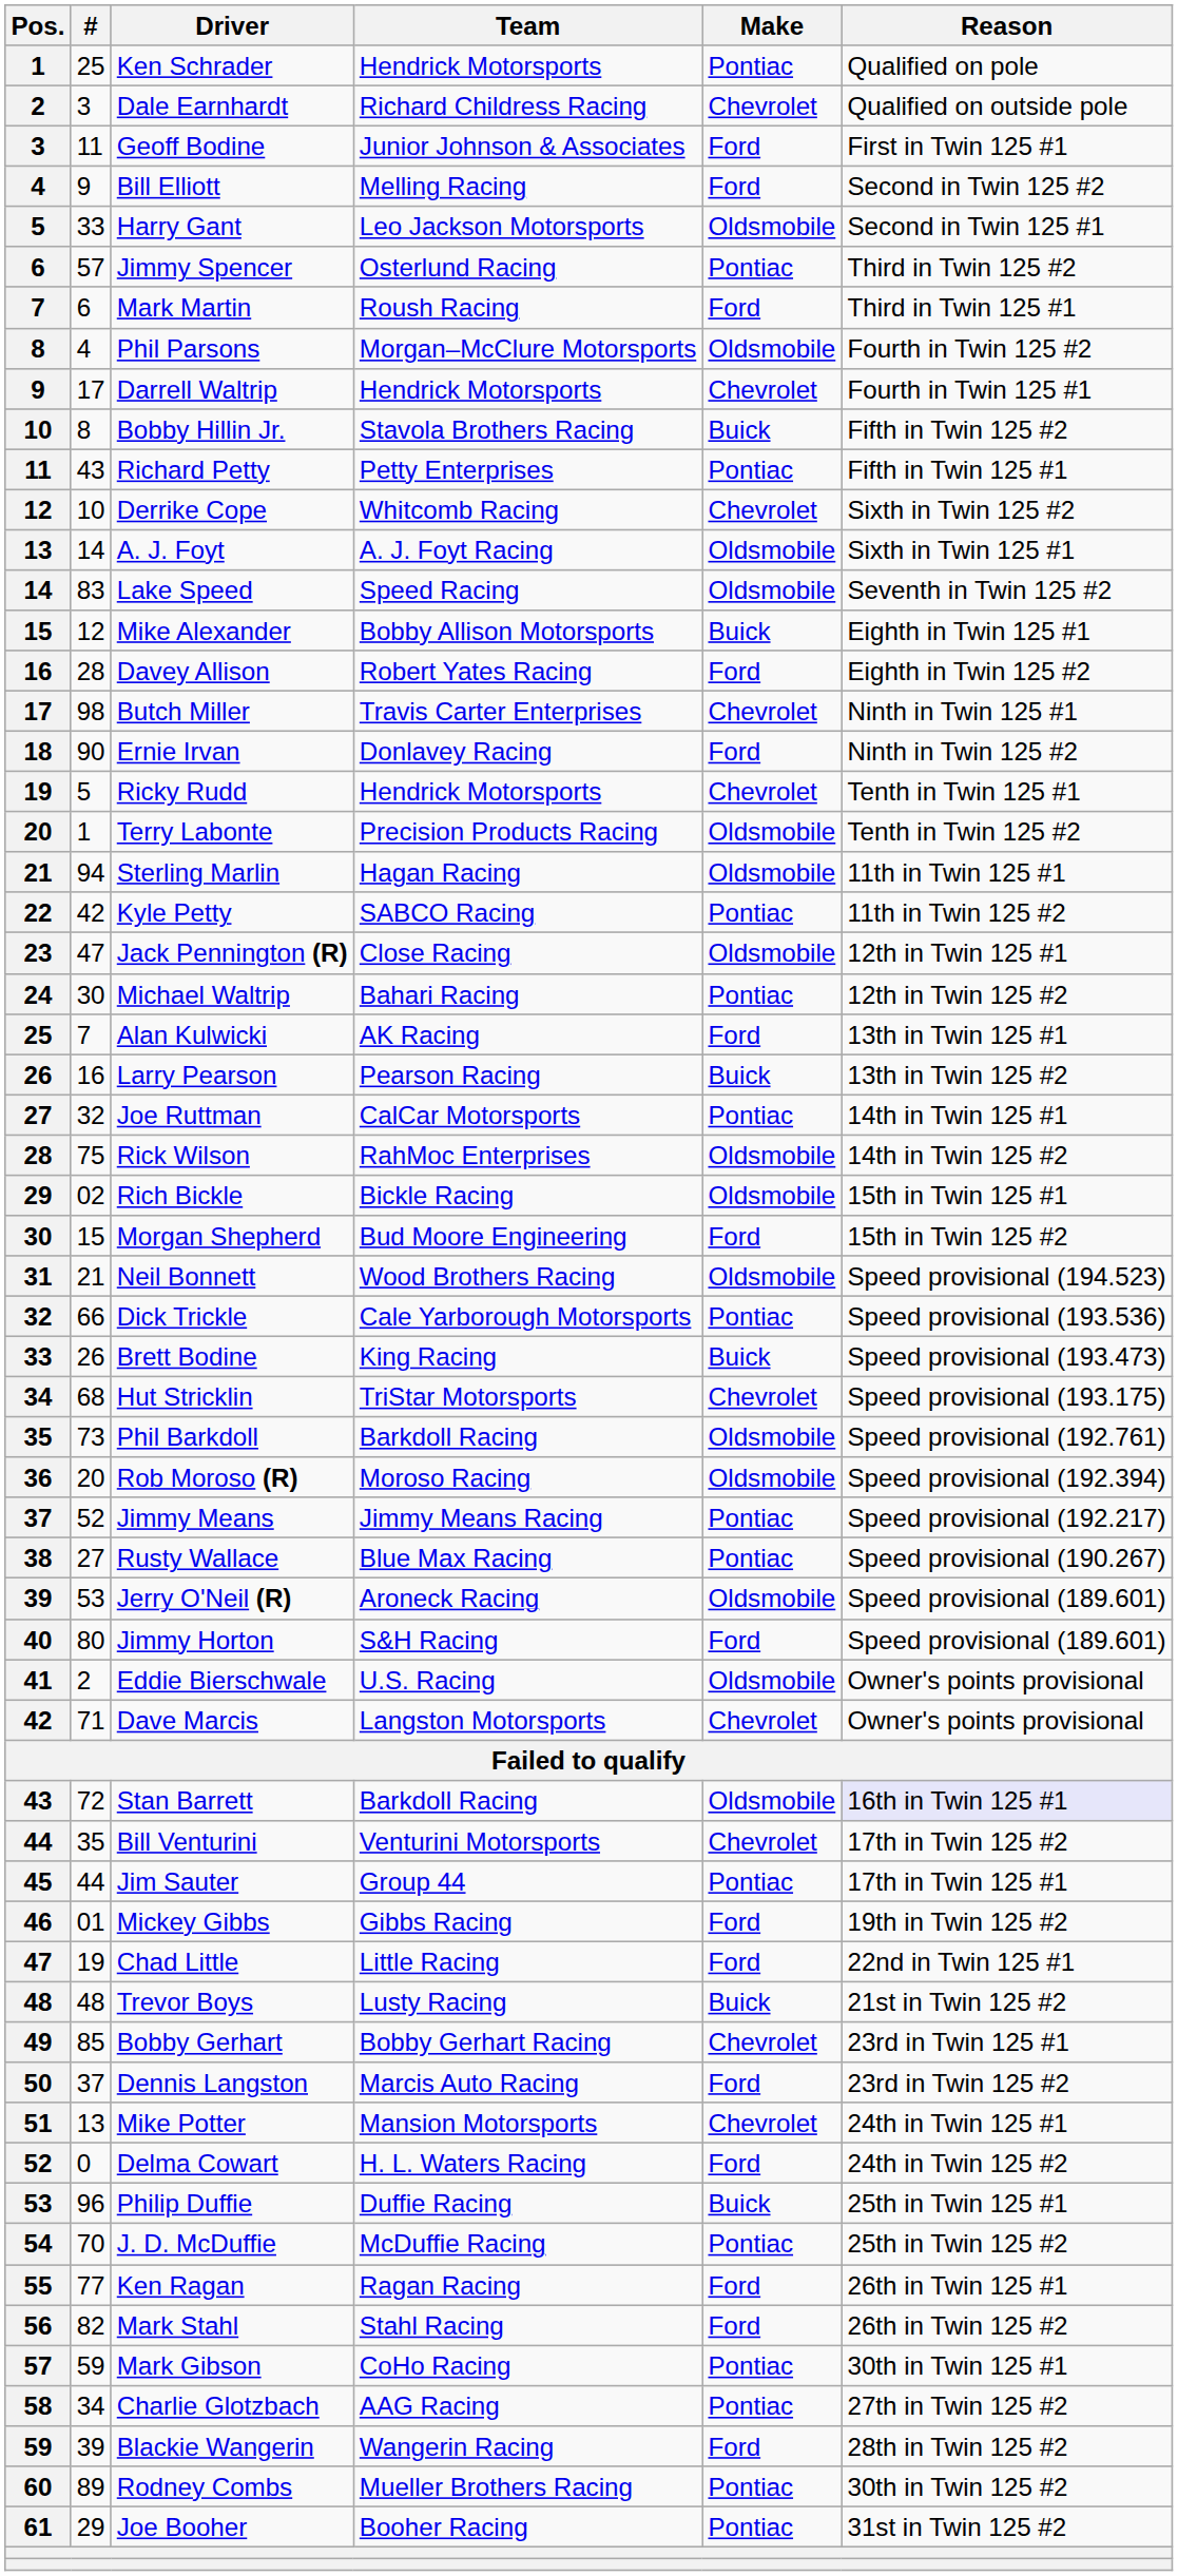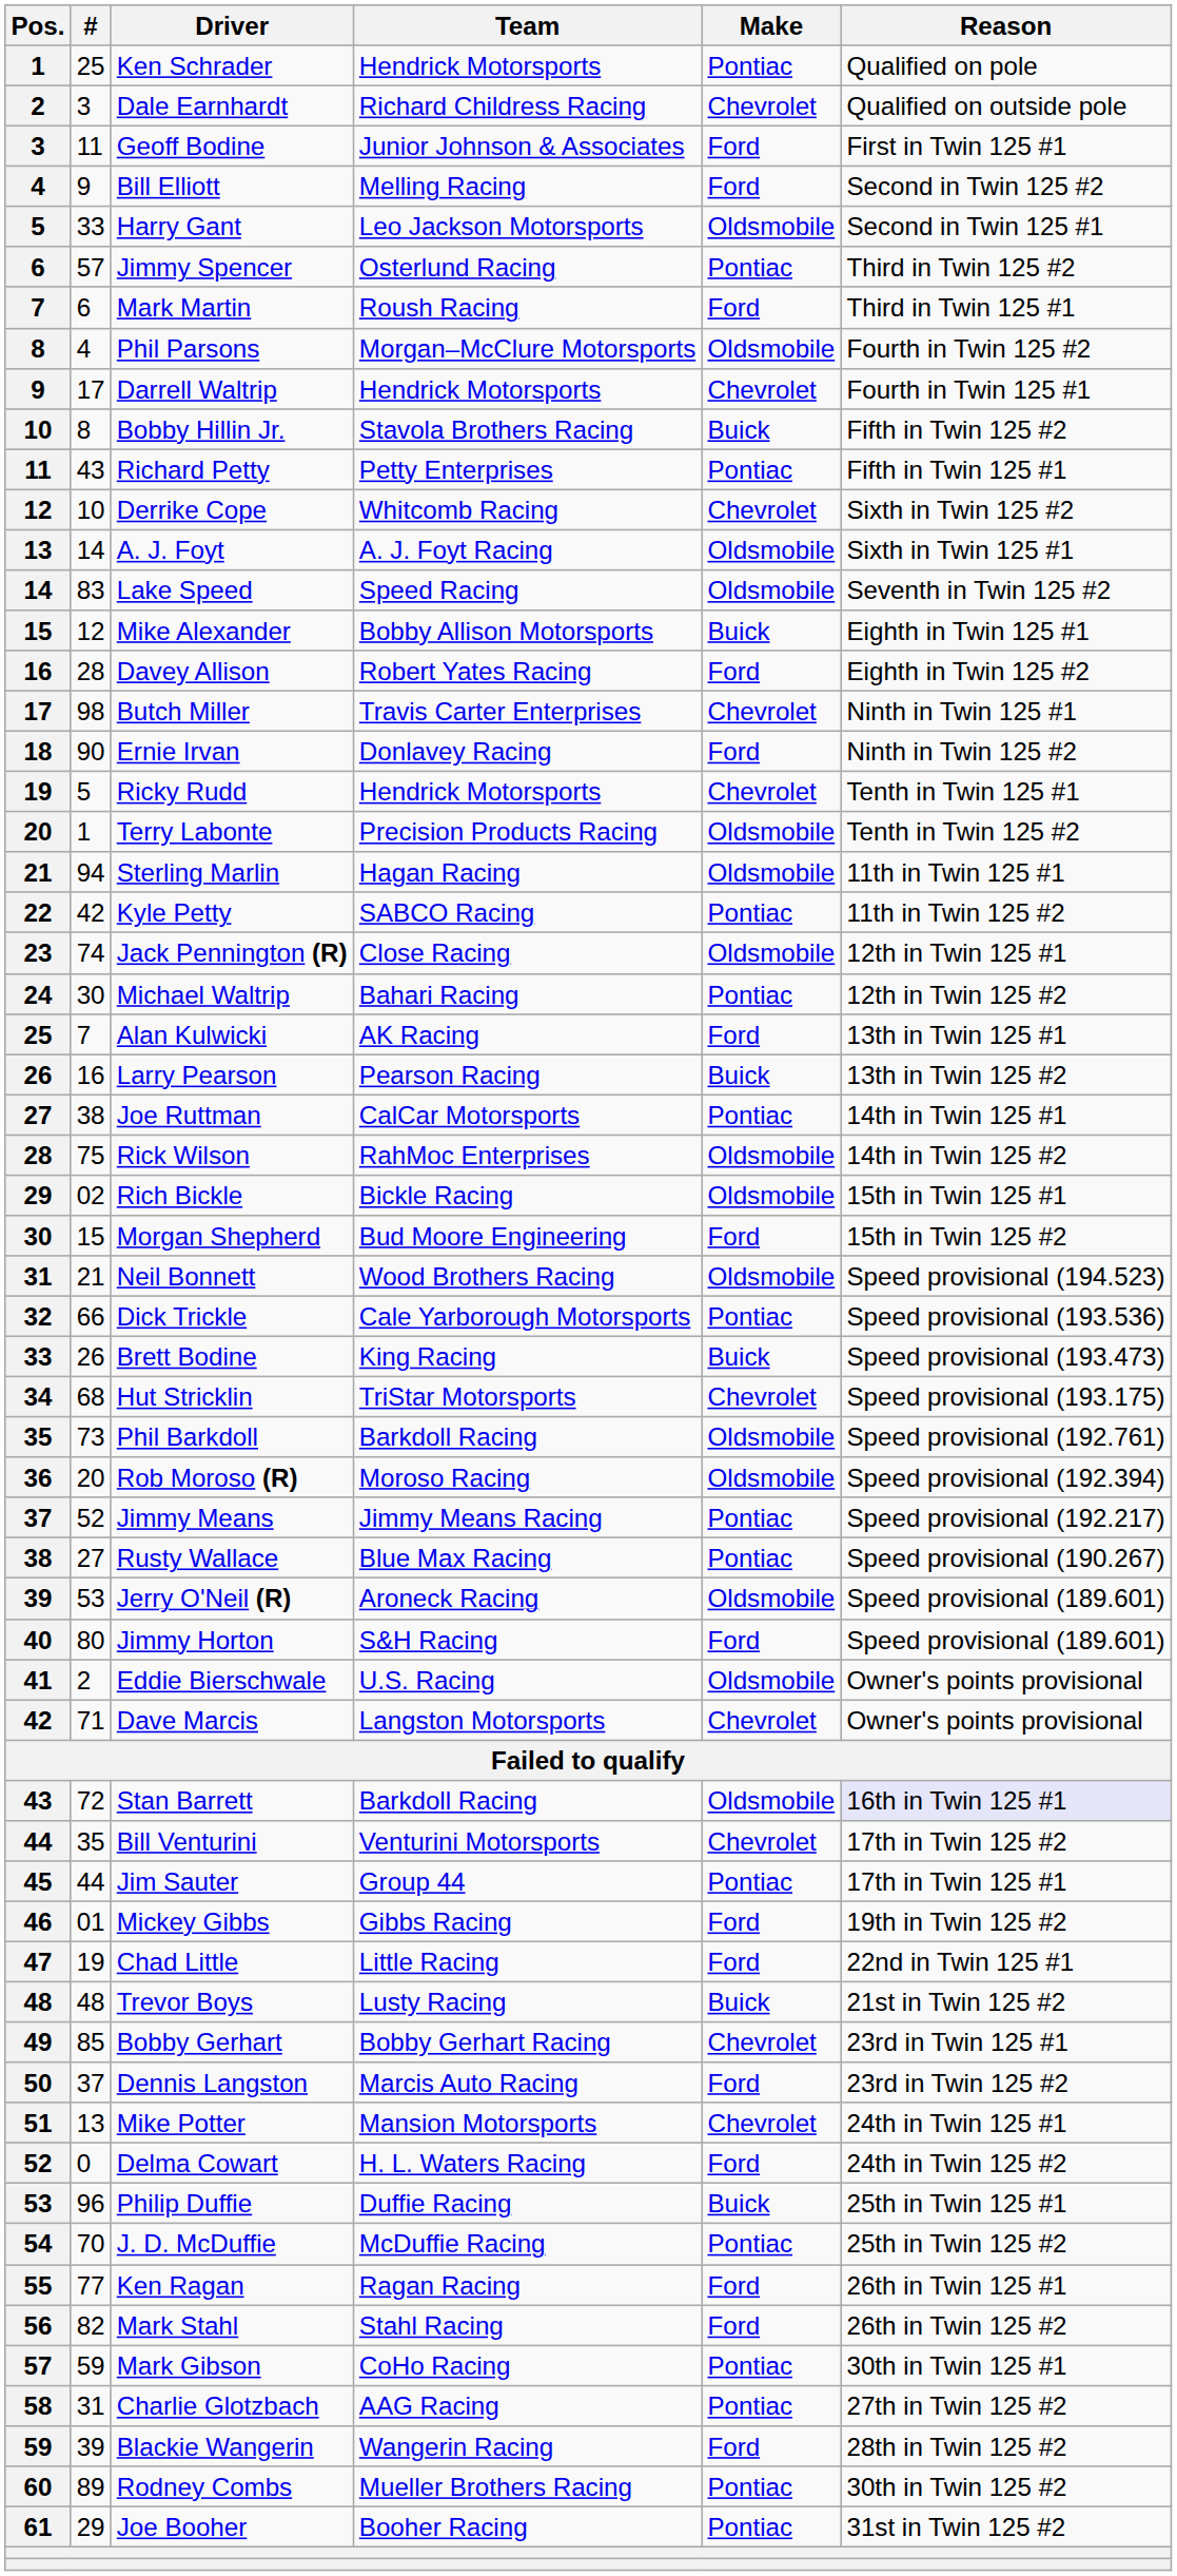 <table class="wikitable" style="font-size:95%">
 <tr>
 <th>Pos.</th>
 <th>#</th>
 <th>Driver</th>
 <th>Team</th>
 <th>Make</th>
 <th>Reason</th>
 </tr>
 <tr>
 <th>1</th>
 <td>25</td>
 <td><a href='#'>Ken Schrader</a></td>
 <td><a href='#'>Hendrick Motorsports</a></td>
 <td><a href='#'>Pontiac</a></td>
 <td>Qualified on pole</td>
 </tr>
 <tr>
 <th>2</th>
 <td>3</td>
 <td><a href='#'>Dale Earnhardt</a></td>
 <td><a href='#'>Richard Childress Racing</a></td>
 <td><a href='#'>Chevrolet</a></td>
 <td>Qualified on outside pole</td>
 </tr>
 <tr>
 <th>3</th>
 <td>11</td>
 <td><a href='#'>Geoff Bodine</a></td>
 <td><a href='#'>Junior Johnson & Associates</a></td>
 <td><a href='#'>Ford</a></td>
 <td>First in Twin 125 #1</td>
 </tr>
 <tr>
 <th>4</th>
 <td>9</td>
 <td><a href='#'>Bill Elliott</a></td>
 <td><a href='#'>Melling Racing</a></td>
 <td><a href='#'>Ford</a></td>
 <td>Second in Twin 125 #2</td>
 </tr>
 <tr>
 <th>5</th>
 <td>33</td>
 <td><a href='#'>Harry Gant</a></td>
 <td><a href='#'>Leo Jackson Motorsports</a></td>
 <td><a href='#'>Oldsmobile</a></td>
 <td>Second in Twin 125 #1</td>
 </tr>
 <tr>
 <th>6</th>
 <td>57</td>
 <td><a href='#'>Jimmy Spencer</a></td>
 <td><a href='#'>Osterlund Racing</a></td>
 <td><a href='#'>Pontiac</a></td>
 <td>Third in Twin 125 #2</td>
 </tr>
 <tr>
 <th>7</th>
 <td>6</td>
 <td><a href='#'>Mark Martin</a></td>
 <td><a href='#'>Roush Racing</a></td>
 <td><a href='#'>Ford</a></td>
 <td>Third in Twin 125 #1</td>
 </tr>
 <tr>
 <th>8</th>
 <td>4</td>
 <td><a href='#'>Phil Parsons</a></td>
 <td><a href='#'>Morgan–McClure Motorsports</a></td>
 <td><a href='#'>Oldsmobile</a></td>
 <td>Fourth in Twin 125 #2</td>
 </tr>
 <tr>
 <th>9</th>
 <td>17</td>
 <td><a href='#'>Darrell Waltrip</a></td>
 <td><a href='#'>Hendrick Motorsports</a></td>
 <td><a href='#'>Chevrolet</a></td>
 <td>Fourth in Twin 125 #1</td>
 </tr>
 <tr>
 <th>10</th>
 <td>8</td>
 <td><a href='#'>Bobby Hillin Jr.</a></td>
 <td><a href='#'>Stavola Brothers Racing</a></td>
 <td><a href='#'>Buick</a></td>
 <td>Fifth in Twin 125 #2</td>
 </tr>
 <tr>
 <th>11</th>
 <td>43</td>
 <td><a href='#'>Richard Petty</a></td>
 <td><a href='#'>Petty Enterprises</a></td>
 <td><a href='#'>Pontiac</a></td>
 <td>Fifth in Twin 125 #1</td>
 </tr>
 <tr>
 <th>12</th>
 <td>10</td>
 <td><a href='#'>Derrike Cope</a></td>
 <td><a href='#'>Whitcomb Racing</a></td>
 <td><a href='#'>Chevrolet</a></td>
 <td>Sixth in Twin 125 #2</td>
 </tr>
 <tr>
 <th>13</th>
 <td>14</td>
 <td><a href='#'>A. J. Foyt</a></td>
 <td><a href='#'>A. J. Foyt Racing</a></td>
 <td><a href='#'>Oldsmobile</a></td>
 <td>Sixth in Twin 125 #1</td>
 </tr>
 <tr>
 <th>14</th>
 <td>83</td>
 <td><a href='#'>Lake Speed</a></td>
 <td><a href='#'>Speed Racing</a></td>
 <td><a href='#'>Oldsmobile</a></td>
 <td>Seventh in Twin 125 #2</td>
 </tr>
 <tr>
 <th>15</th>
 <td>12</td>
 <td><a href='#'>Mike Alexander</a></td>
 <td><a href='#'>Bobby Allison Motorsports</a></td>
 <td><a href='#'>Buick</a></td>
 <td>Eighth in Twin 125 #1</td>
 </tr>
 <tr>
 <th>16</th>
 <td>28</td>
 <td><a href='#'>Davey Allison</a></td>
 <td><a href='#'>Robert Yates Racing</a></td>
 <td><a href='#'>Ford</a></td>
 <td>Eighth in Twin 125 #2</td>
 </tr>
 <tr>
 <th>17</th>
 <td>98</td>
 <td><a href='#'>Butch Miller</a></td>
 <td><a href='#'>Travis Carter Enterprises</a></td>
 <td><a href='#'>Chevrolet</a></td>
 <td>Ninth in Twin 125 #1</td>
 </tr>
 <tr>
 <th>18</th>
 <td>90</td>
 <td><a href='#'>Ernie Irvan</a></td>
 <td><a href='#'>Donlavey Racing</a></td>
 <td><a href='#'>Ford</a></td>
 <td>Ninth in Twin 125 #2</td>
 </tr>
 <tr>
 <th>19</th>
 <td>5</td>
 <td><a href='#'>Ricky Rudd</a></td>
 <td><a href='#'>Hendrick Motorsports</a></td>
 <td><a href='#'>Chevrolet</a></td>
 <td>Tenth in Twin 125 #1</td>
 </tr>
 <tr>
 <th>20</th>
 <td>1</td>
 <td><a href='#'>Terry Labonte</a></td>
 <td><a href='#'>Precision Products Racing</a></td>
 <td><a href='#'>Oldsmobile</a></td>
 <td>Tenth in Twin 125 #2</td>
 </tr>
 <tr>
 <th>21</th>
 <td>94</td>
 <td><a href='#'>Sterling Marlin</a></td>
 <td><a href='#'>Hagan Racing</a></td>
 <td><a href='#'>Oldsmobile</a></td>
 <td>11th in Twin 125 #1</td>
 </tr>
 <tr>
 <th>22</th>
 <td>42</td>
 <td><a href='#'>Kyle Petty</a></td>
 <td><a href='#'>SABCO Racing</a></td>
 <td><a href='#'>Pontiac</a></td>
 <td>11th in Twin 125 #2</td>
 </tr>
 <tr>
 <th>23</th>
-<td>47</td>
+<td>74</td>
 <td><a href='#'>Jack Pennington</a> <strong>(R)</strong></td>
 <td><a href='#'>Close Racing</a></td>
 <td><a href='#'>Oldsmobile</a></td>
 <td>12th in Twin 125 #1</td>
 </tr>
 <tr>
 <th>24</th>
 <td>30</td>
 <td><a href='#'>Michael Waltrip</a></td>
 <td><a href='#'>Bahari Racing</a></td>
 <td><a href='#'>Pontiac</a></td>
 <td>12th in Twin 125 #2</td>
 </tr>
 <tr>
 <th>25</th>
 <td>7</td>
 <td><a href='#'>Alan Kulwicki</a></td>
 <td><a href='#'>AK Racing</a></td>
 <td><a href='#'>Ford</a></td>
 <td>13th in Twin 125 #1</td>
 </tr>
 <tr>
 <th>26</th>
 <td>16</td>
 <td><a href='#'>Larry Pearson</a></td>
 <td><a href='#'>Pearson Racing</a></td>
 <td><a href='#'>Buick</a></td>
 <td>13th in Twin 125 #2</td>
 </tr>
 <tr>
 <th>27</th>
-<td>32</td>
+<td>38</td>
 <td><a href='#'>Joe Ruttman</a></td>
 <td><a href='#'>CalCar Motorsports</a></td>
 <td><a href='#'>Pontiac</a></td>
 <td>14th in Twin 125 #1</td>
 </tr>
 <tr>
 <th>28</th>
 <td>75</td>
 <td><a href='#'>Rick Wilson</a></td>
 <td><a href='#'>RahMoc Enterprises</a></td>
 <td><a href='#'>Oldsmobile</a></td>
 <td>14th in Twin 125 #2</td>
 </tr>
 <tr>
 <th>29</th>
 <td>02</td>
 <td><a href='#'>Rich Bickle</a></td>
 <td><a href='#'>Bickle Racing</a></td>
 <td><a href='#'>Oldsmobile</a></td>
 <td>15th in Twin 125 #1</td>
 </tr>
 <tr>
 <th>30</th>
 <td>15</td>
 <td><a href='#'>Morgan Shepherd</a></td>
 <td><a href='#'>Bud Moore Engineering</a></td>
 <td><a href='#'>Ford</a></td>
 <td>15th in Twin 125 #2</td>
 </tr>
 <tr>
 <th>31</th>
 <td>21</td>
 <td><a href='#'>Neil Bonnett</a></td>
 <td><a href='#'>Wood Brothers Racing</a></td>
 <td><a href='#'>Oldsmobile</a></td>
 <td>Speed provisional (194.523)</td>
 </tr>
 <tr>
 <th>32</th>
 <td>66</td>
 <td><a href='#'>Dick Trickle</a></td>
 <td><a href='#'>Cale Yarborough Motorsports</a></td>
 <td><a href='#'>Pontiac</a></td>
 <td>Speed provisional (193.536)</td>
 </tr>
 <tr>
 <th>33</th>
 <td>26</td>
 <td><a href='#'>Brett Bodine</a></td>
 <td><a href='#'>King Racing</a></td>
 <td><a href='#'>Buick</a></td>
 <td>Speed provisional (193.473)</td>
 </tr>
 <tr>
 <th>34</th>
 <td>68</td>
 <td><a href='#'>Hut Stricklin</a></td>
 <td><a href='#'>TriStar Motorsports</a></td>
 <td><a href='#'>Chevrolet</a></td>
 <td>Speed provisional (193.175)</td>
 </tr>
 <tr>
 <th>35</th>
 <td>73</td>
 <td><a href='#'>Phil Barkdoll</a></td>
 <td><a href='#'>Barkdoll Racing</a></td>
 <td><a href='#'>Oldsmobile</a></td>
 <td>Speed provisional (192.761)</td>
 </tr>
 <tr>
 <th>36</th>
 <td>20</td>
 <td><a href='#'>Rob Moroso</a> <strong>(R)</strong></td>
 <td><a href='#'>Moroso Racing</a></td>
 <td><a href='#'>Oldsmobile</a></td>
 <td>Speed provisional (192.394)</td>
 </tr>
 <tr>
 <th>37</th>
 <td>52</td>
 <td><a href='#'>Jimmy Means</a></td>
 <td><a href='#'>Jimmy Means Racing</a></td>
 <td><a href='#'>Pontiac</a></td>
 <td>Speed provisional (192.217)</td>
 </tr>
 <tr>
 <th>38</th>
 <td>27</td>
 <td><a href='#'>Rusty Wallace</a></td>
 <td><a href='#'>Blue Max Racing</a></td>
 <td><a href='#'>Pontiac</a></td>
 <td>Speed provisional (190.267)</td>
 </tr>
 <tr>
 <th>39</th>
 <td>53</td>
 <td><a href='#'>Jerry O'Neil</a> <strong>(R)</strong></td>
 <td><a href='#'>Aroneck Racing</a></td>
 <td><a href='#'>Oldsmobile</a></td>
 <td>Speed provisional (189.601)</td>
 </tr>
 <tr>
 <th>40</th>
 <td>80</td>
 <td><a href='#'>Jimmy Horton</a></td>
 <td><a href='#'>S&H Racing</a></td>
 <td><a href='#'>Ford</a></td>
 <td>Speed provisional (189.601)</td>
 </tr>
 <tr>
 <th>41</th>
 <td>2</td>
 <td><a href='#'>Eddie Bierschwale</a></td>
 <td><a href='#'>U.S. Racing</a></td>
 <td><a href='#'>Oldsmobile</a></td>
 <td>Owner's points provisional</td>
 </tr>
 <tr>
 <th>42</th>
 <td>71</td>
 <td><a href='#'>Dave Marcis</a></td>
 <td><a href='#'>Langston Motorsports</a></td>
 <td><a href='#'>Chevrolet</a></td>
 <td>Owner's points provisional</td>
 </tr>
 <tr>
 <th colspan="6">Failed to qualify</th>
 </tr>
 <tr>
 <th>43</th>
 <td>72</td>
 <td><a href='#'>Stan Barrett</a></td>
 <td><a href='#'>Barkdoll Racing</a></td>
 <td><a href='#'>Oldsmobile</a></td>
 <td style="background: lavender;">16th in Twin 125 #1</td>
 </tr>
 <tr>
 <th>44</th>
 <td>35</td>
 <td><a href='#'>Bill Venturini</a></td>
 <td><a href='#'>Venturini Motorsports</a></td>
 <td><a href='#'>Chevrolet</a></td>
 <td>17th in Twin 125 #2</td>
 </tr>
 <tr>
 <th>45</th>
 <td>44</td>
 <td><a href='#'>Jim Sauter</a></td>
 <td><a href='#'>Group 44</a></td>
 <td><a href='#'>Pontiac</a></td>
 <td>17th in Twin 125 #1</td>
 </tr>
 <tr>
 <th>46</th>
 <td>01</td>
 <td><a href='#'>Mickey Gibbs</a></td>
 <td><a href='#'>Gibbs Racing</a></td>
 <td><a href='#'>Ford</a></td>
 <td>19th in Twin 125 #2</td>
 </tr>
 <tr>
 <th>47</th>
 <td>19</td>
 <td><a href='#'>Chad Little</a></td>
 <td><a href='#'>Little Racing</a></td>
 <td><a href='#'>Ford</a></td>
 <td>22nd in Twin 125 #1</td>
 </tr>
 <tr>
 <th>48</th>
 <td>48</td>
 <td><a href='#'>Trevor Boys</a></td>
 <td><a href='#'>Lusty Racing</a></td>
 <td><a href='#'>Buick</a></td>
 <td>21st in Twin 125 #2</td>
 </tr>
 <tr>
 <th>49</th>
 <td>85</td>
 <td><a href='#'>Bobby Gerhart</a></td>
 <td><a href='#'>Bobby Gerhart Racing</a></td>
 <td><a href='#'>Chevrolet</a></td>
 <td>23rd in Twin 125 #1</td>
 </tr>
 <tr>
 <th>50</th>
 <td>37</td>
 <td><a href='#'>Dennis Langston</a></td>
 <td><a href='#'>Marcis Auto Racing</a></td>
 <td><a href='#'>Ford</a></td>
 <td>23rd in Twin 125 #2</td>
 </tr>
 <tr>
 <th>51</th>
 <td>13</td>
 <td><a href='#'>Mike Potter</a></td>
 <td><a href='#'>Mansion Motorsports</a></td>
 <td><a href='#'>Chevrolet</a></td>
 <td>24th in Twin 125 #1</td>
 </tr>
 <tr>
 <th>52</th>
 <td>0</td>
 <td><a href='#'>Delma Cowart</a></td>
 <td><a href='#'>H. L. Waters Racing</a></td>
 <td><a href='#'>Ford</a></td>
 <td>24th in Twin 125 #2</td>
 </tr>
 <tr>
 <th>53</th>
 <td>96</td>
 <td><a href='#'>Philip Duffie</a></td>
 <td><a href='#'>Duffie Racing</a></td>
 <td><a href='#'>Buick</a></td>
 <td>25th in Twin 125 #1</td>
 </tr>
 <tr>
 <th>54</th>
 <td>70</td>
 <td><a href='#'>J. D. McDuffie</a></td>
 <td><a href='#'>McDuffie Racing</a></td>
 <td><a href='#'>Pontiac</a></td>
 <td>25th in Twin 125 #2</td>
 </tr>
 <tr>
 <th>55</th>
 <td>77</td>
 <td><a href='#'>Ken Ragan</a></td>
 <td><a href='#'>Ragan Racing</a></td>
 <td><a href='#'>Ford</a></td>
 <td>26th in Twin 125 #1</td>
 </tr>
 <tr>
 <th>56</th>
 <td>82</td>
 <td><a href='#'>Mark Stahl</a></td>
 <td><a href='#'>Stahl Racing</a></td>
 <td><a href='#'>Ford</a></td>
 <td>26th in Twin 125 #2</td>
 </tr>
 <tr>
 <th>57</th>
 <td>59</td>
 <td><a href='#'>Mark Gibson</a></td>
 <td><a href='#'>CoHo Racing</a></td>
 <td><a href='#'>Pontiac</a></td>
 <td>30th in Twin 125 #1</td>
 </tr>
 <tr>
 <th>58</th>
-<td>34</td>
+<td>31</td>
 <td><a href='#'>Charlie Glotzbach</a></td>
 <td><a href='#'>AAG Racing</a></td>
 <td><a href='#'>Pontiac</a></td>
 <td>27th in Twin 125 #2</td>
 </tr>
 <tr>
 <th>59</th>
 <td>39</td>
 <td><a href='#'>Blackie Wangerin</a></td>
 <td><a href='#'>Wangerin Racing</a></td>
 <td><a href='#'>Ford</a></td>
 <td>28th in Twin 125 #2</td>
 </tr>
 <tr>
 <th>60</th>
 <td>89</td>
 <td><a href='#'>Rodney Combs</a></td>
 <td><a href='#'>Mueller Brothers Racing</a></td>
 <td><a href='#'>Pontiac</a></td>
 <td>30th in Twin 125 #2</td>
 </tr>
 <tr>
 <th>61</th>
 <td>29</td>
 <td><a href='#'>Joe Booher</a></td>
 <td><a href='#'>Booher Racing</a></td>
 <td><a href='#'>Pontiac</a></td>
 <td>31st in Twin 125 #2</td>
 </tr>
 <tr>
 <th colspan="6"></th>
 </tr>
 <tr>
 <th colspan="6"></th>
 </tr>
 </table>
